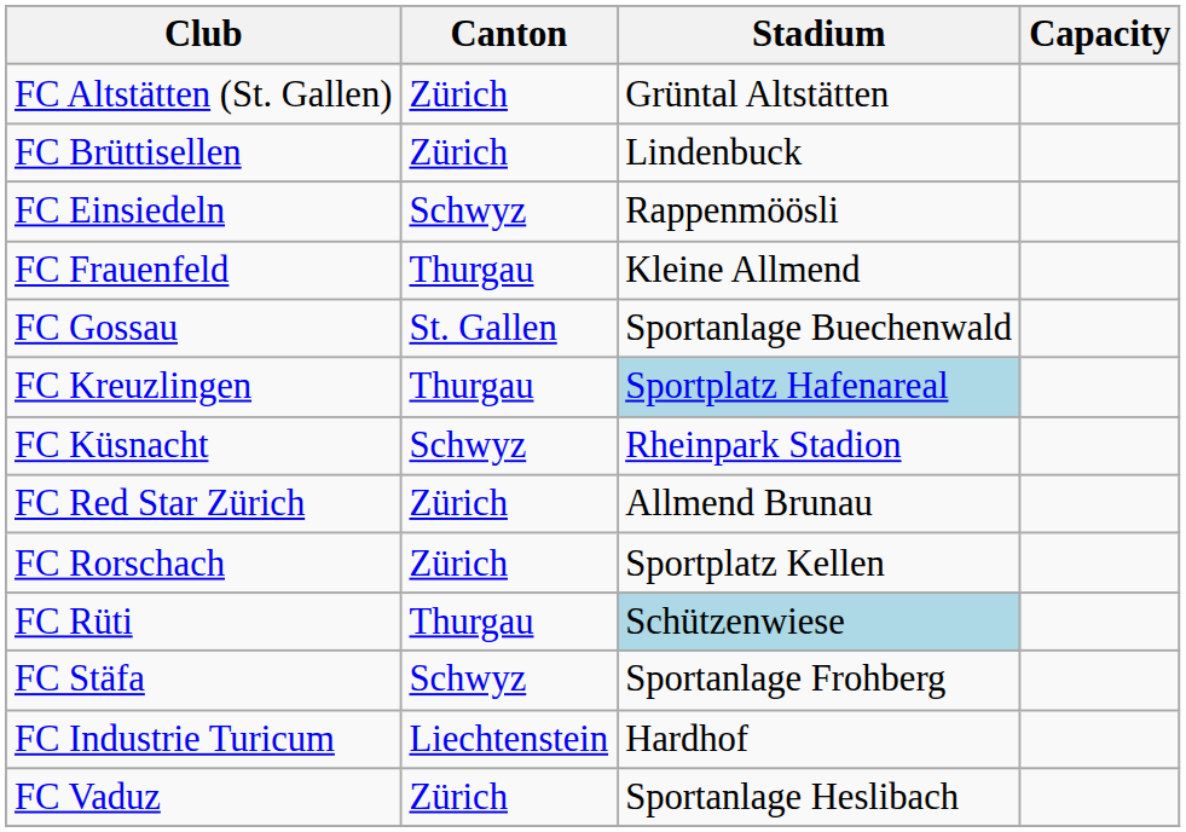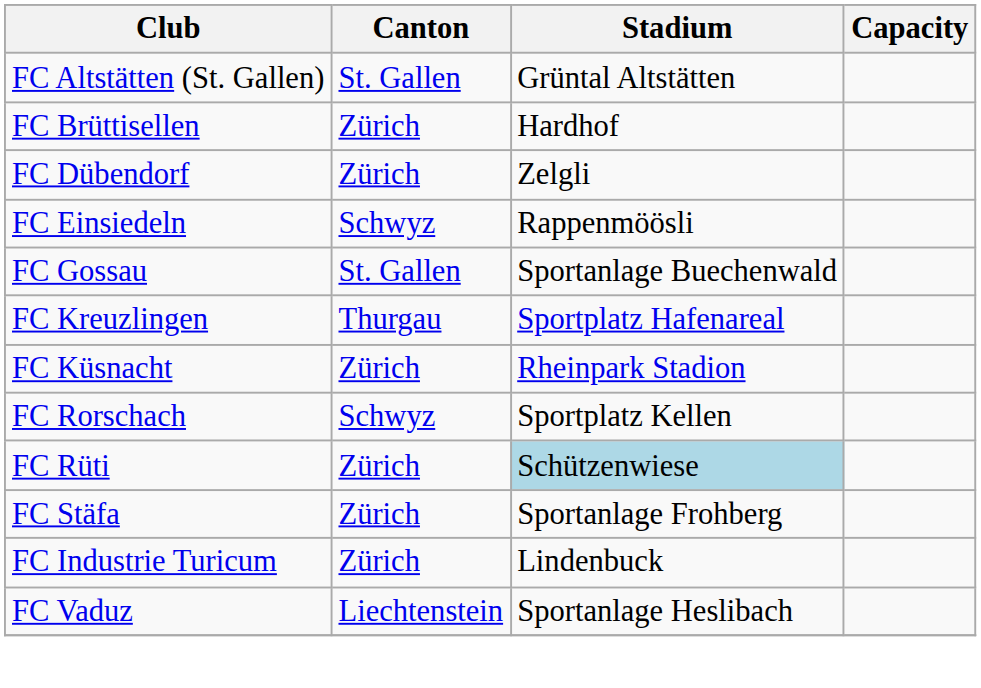 <table class="wikitable">
 <tr>
 <th>Club</th>
 <th>Canton</th>
 <th>Stadium</th>
 <th>Capacity</th>
 </tr>
 <tr>
 <td><a href='#'>FC Altstätten</a> (St. Gallen)</td>
-<td><a href='#'>Zürich</a></td>
+<td><a href='#'>St. Gallen</a></td>
 <td>Grüntal Altstätten</td>
 <td></td>
 </tr>
 <tr>
 <td><a href='#'>FC Brüttisellen</a></td>
 <td><a href='#'>Zürich</a></td>
-<td>Lindenbuck</td>
+<td>Hardhof</td>
+<td></td>
+</tr>
+<tr>
+<td><a href='#'>FC Dübendorf</a></td>
+<td><a href='#'>Zürich</a></td>
+<td>Zelgli</td>
 <td></td>
 </tr>
 <tr>
 <td><a href='#'>FC Einsiedeln</a></td>
 <td><a href='#'>Schwyz</a></td>
 <td>Rappenmöösli</td>
-<td></td>
-</tr>
-<tr>
-<td><a href='#'>FC Frauenfeld</a></td>
-<td><a href='#'>Thurgau</a></td>
-<td>Kleine Allmend</td>
 <td></td>
 </tr>
 <tr>
 <td><a href='#'>FC Gossau</a></td>
 <td><a href='#'>St. Gallen</a></td>
 <td>Sportanlage Buechenwald</td>
 <td></td>
 </tr>
 <tr>
 <td><a href='#'>FC Kreuzlingen</a></td>
 <td><a href='#'>Thurgau</a></td>
-<td style="background: lightblue;"><a href='#'>Sportplatz Hafenareal</a></td>
+<td><a href='#'>Sportplatz Hafenareal</a></td>
 <td></td>
 </tr>
 <tr>
 <td><a href='#'>FC Küsnacht</a></td>
-<td><a href='#'>Schwyz</a></td>
+<td><a href='#'>Zürich</a></td>
 <td><a href='#'>Rheinpark Stadion</a></td>
 <td></td>
 </tr>
 <tr>
-<td><a href='#'>FC Red Star Zürich</a></td>
-<td><a href='#'>Zürich</a></td>
-<td>Allmend Brunau</td>
-<td></td>
-</tr>
-<tr>
 <td><a href='#'>FC Rorschach</a></td>
-<td><a href='#'>Zürich</a></td>
+<td><a href='#'>Schwyz</a></td>
 <td>Sportplatz Kellen</td>
 <td></td>
 </tr>
 <tr>
 <td><a href='#'>FC Rüti</a></td>
-<td><a href='#'>Thurgau</a></td>
+<td><a href='#'>Zürich</a></td>
 <td style="background: lightblue;">Schützenwiese</td>
 <td></td>
 </tr>
 <tr>
 <td><a href='#'>FC Stäfa</a></td>
-<td><a href='#'>Schwyz</a></td>
+<td><a href='#'>Zürich</a></td>
 <td>Sportanlage Frohberg</td>
 <td></td>
 </tr>
 <tr>
 <td><a href='#'>FC Industrie Turicum</a></td>
-<td> <a href='#'>Liechtenstein</a></td>
-<td>Hardhof</td>
+<td><a href='#'>Zürich</a></td>
+<td>Lindenbuck</td>
 <td></td>
 </tr>
 <tr>
 <td><a href='#'>FC Vaduz</a></td>
-<td><a href='#'>Zürich</a></td>
+<td> <a href='#'>Liechtenstein</a></td>
 <td>Sportanlage Heslibach</td>
 <td></td>
 </tr>
 <tr>
 </tr>
 </table>
